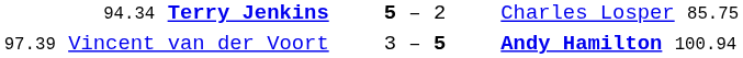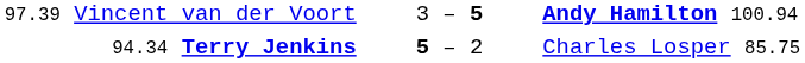 <table style="text-align:center">
 <tr>
 <th width=223></th>
 <th width=100></th>
 <th width=223></th>
 </tr>
 <tr>
+<td align=right><small>97.39</small> <a href='#'>Vincent van der Voort</a> </td>
+<td>3 – <strong>5</strong></td>
+<td align=left> <strong><a href='#'>Andy Hamilton</a></strong> <small>100.94</small></td>
+</tr>
+<tr>
 <td align=right><small>94.34</small> <strong><a href='#'>Terry Jenkins</a></strong> </td>
 <td><strong>5</strong> – 2</td>
 <td align=left> <a href='#'>Charles Losper</a> <small>85.75</small></td>
 </tr>
-<tr>
-<td align=right><small>97.39</small> <a href='#'>Vincent van der Voort</a> </td>
-<td>3 – <strong>5</strong></td>
-<td align=left> <strong><a href='#'>Andy Hamilton</a></strong> <small>100.94</small></td>
-</tr>
 </table>
